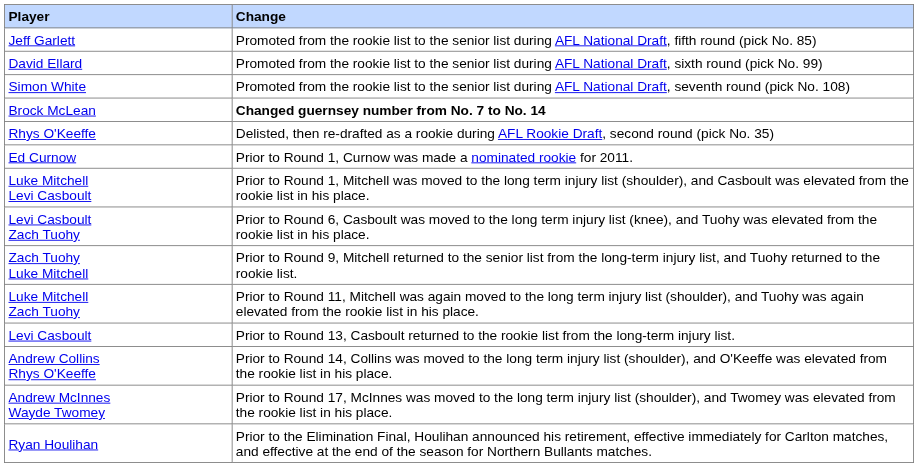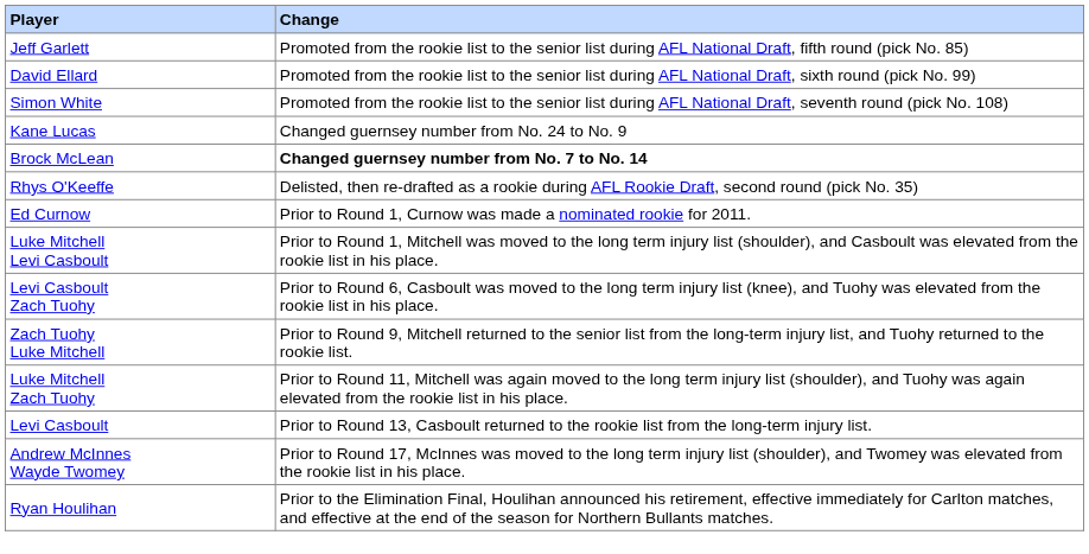 <table border="1" cellpadding="4" cellspacing="0"  style="text-align:left; font-size:95%; border-collapse:collapse; width:80%;">
 <tr style="background:#C1D8FF;">
 <th style="width:25%;">Player</th>
 <th>Change</th>
 </tr>
 <tr>
 <td> <a href='#'>Jeff Garlett</a></td>
 <td>Promoted from the rookie list to the senior list during <a href='#'>AFL National Draft</a>, fifth round (pick No. 85)</td>
 </tr>
 <tr>
 <td> <a href='#'>David Ellard</a></td>
 <td>Promoted from the rookie list to the senior list during <a href='#'>AFL National Draft</a>, sixth round (pick No. 99)</td>
 </tr>
 <tr>
 <td> <a href='#'>Simon White</a></td>
 <td>Promoted from the rookie list to the senior list during <a href='#'>AFL National Draft</a>, seventh round (pick No. 108)</td>
+</tr>
+<tr>
+<td> <a href='#'>Kane Lucas</a></td>
+<td>Changed guernsey number from No. 24 to No. 9</td>
 </tr>
 <tr>
 <td> <a href='#'>Brock McLean</a></td>
 <td><strong>Changed guernsey number from No. 7 to No. 14</strong></td>
 </tr>
 <tr>
 <td> <a href='#'>Rhys O'Keeffe</a></td>
 <td>Delisted, then re-drafted as a rookie during <a href='#'>AFL Rookie Draft</a>, second round (pick No. 35)</td>
 </tr>
 <tr>
 <td> <a href='#'>Ed Curnow</a></td>
 <td>Prior to Round 1, Curnow was made a <a href='#'>nominated rookie</a> for 2011.</td>
 </tr>
 <tr>
 <td> <a href='#'>Luke Mitchell</a><br>  <a href='#'>Levi Casboult</a></td>
 <td>Prior to Round 1, Mitchell was moved to the long term injury list (shoulder), and Casboult was elevated from the rookie list in his place.</td>
 </tr>
 <tr>
 <td> <a href='#'>Levi Casboult</a><br>  <a href='#'>Zach Tuohy</a></td>
 <td>Prior to Round 6, Casboult was moved to the long term injury list (knee), and Tuohy was elevated from the rookie list in his place.</td>
 </tr>
 <tr>
 <td> <a href='#'>Zach Tuohy</a><br>  <a href='#'>Luke Mitchell</a></td>
 <td>Prior to Round 9, Mitchell returned to the senior list from the long-term injury list, and Tuohy returned to the rookie list.</td>
 </tr>
 <tr>
 <td> <a href='#'>Luke Mitchell</a><br>  <a href='#'>Zach Tuohy</a></td>
 <td>Prior to Round 11, Mitchell was again moved to the long term injury list (shoulder), and Tuohy was again elevated from the rookie list in his place.</td>
 </tr>
 <tr>
 <td> <a href='#'>Levi Casboult</a></td>
 <td>Prior to Round 13, Casboult returned to the rookie list from the long-term injury list.</td>
 </tr>
 <tr>
-<td> <a href='#'>Andrew Collins</a><br>  <a href='#'>Rhys O'Keeffe</a></td>
-<td>Prior to Round 14, Collins was moved to the long term injury list (shoulder), and O'Keeffe was elevated from the rookie list in his place.</td>
-</tr>
-<tr>
 <td> <a href='#'>Andrew McInnes</a><br> <a href='#'>Wayde Twomey</a></td>
 <td>Prior to Round 17, McInnes was moved to the long term injury list (shoulder), and Twomey was elevated from the rookie list in his place.</td>
 </tr>
 <tr>
 <td> <a href='#'>Ryan Houlihan</a></td>
 <td>Prior to the Elimination Final, Houlihan announced his retirement, effective immediately for Carlton matches, and effective at the end of the season for Northern Bullants matches.</td>
 </tr>
 </table>
